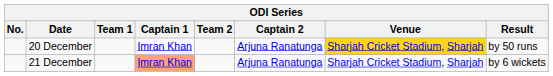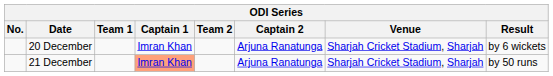 <table class="wikitable">
 <tr>
 <th colspan="9">ODI Series</th>
 </tr>
 <tr>
 <th>No.</th>
 <th>Date</th>
 <th>Team 1</th>
 <th>Captain 1</th>
 <th>Team 2</th>
 <th>Captain 2</th>
 <th>Venue</th>
 <th>Result</th>
 </tr>
 <tr>
 <td></td>
 <td>20 December</td>
 <td></td>
 <td><a href='#'>Imran Khan</a></td>
 <td></td>
 <td><a href='#'>Arjuna Ranatunga</a></td>
-<td style="background: gold;"><a href='#'>Sharjah Cricket Stadium</a>, <a href='#'>Sharjah</a></td>
-<td> by 50 runs</td>
+<td><a href='#'>Sharjah Cricket Stadium</a>, <a href='#'>Sharjah</a></td>
+<td> by 6 wickets</td>
 </tr>
 <tr>
 <td></td>
 <td>21 December</td>
 <td></td>
 <td style="background: lightsalmon;"><a href='#'>Imran Khan</a></td>
 <td></td>
 <td><a href='#'>Arjuna Ranatunga</a></td>
 <td><a href='#'>Sharjah Cricket Stadium</a>, <a href='#'>Sharjah</a></td>
-<td> by 6 wickets</td>
+<td> by 50 runs</td>
 </tr>
 </table>
